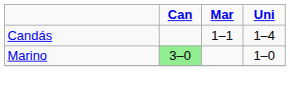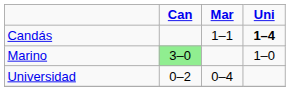 <table style="font-size: 90%; text-align: center" class="wikitable">
 <tr>
 <td width=165></td>
 <td align="center" width=40><strong><a href='#'>Can</a></strong></td>
 <td width=40><strong><a href='#'>Mar</a></strong></td>
 <td width=40><strong><a href='#'>Uni</a></strong></td>
 </tr>
 <tr>
 <td align=left><a href='#'>Candás</a></td>
 <td></td>
 <td> 1–1</td>
-<td> 1–4</td>
+<td><strong> 1–4</strong></td>
 </tr>
 <tr>
 <td align=left><a href='#'>Marino</a></td>
 <td style="background: lightgreen;"> 3–0</td>
 <td></td>
 <td> 1–0</td>
 </tr>
 <tr>
+<td align=left><a href='#'>Universidad</a></td>
+<td> 0–2</td>
+<td> 0–4</td>
+<td></td>
+</tr>
+<tr>
 </tr>
 </table>
